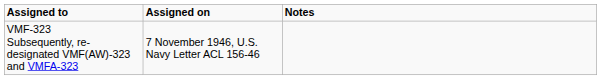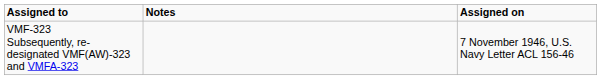 <table class="wikitable" style="width: 70%;">
 <tr>
 <td style="width: 200px;"><strong>Assigned to</strong></td>
+<td><strong>Notes</strong></td>
 <td style="width: 200px;"><strong>Assigned on</strong></td>
-<td><strong>Notes</strong></td>
 </tr>
 <tr>
 <td>VMF-323<br>Subsequently, re-designated VMF(AW)-323 and <a href='#'>VMFA-323</a></td>
+<td></td>
 <td>7 November 1946, U.S. Navy Letter ACL 156-46</td>
-<td></td>
 </tr>
 </table>
